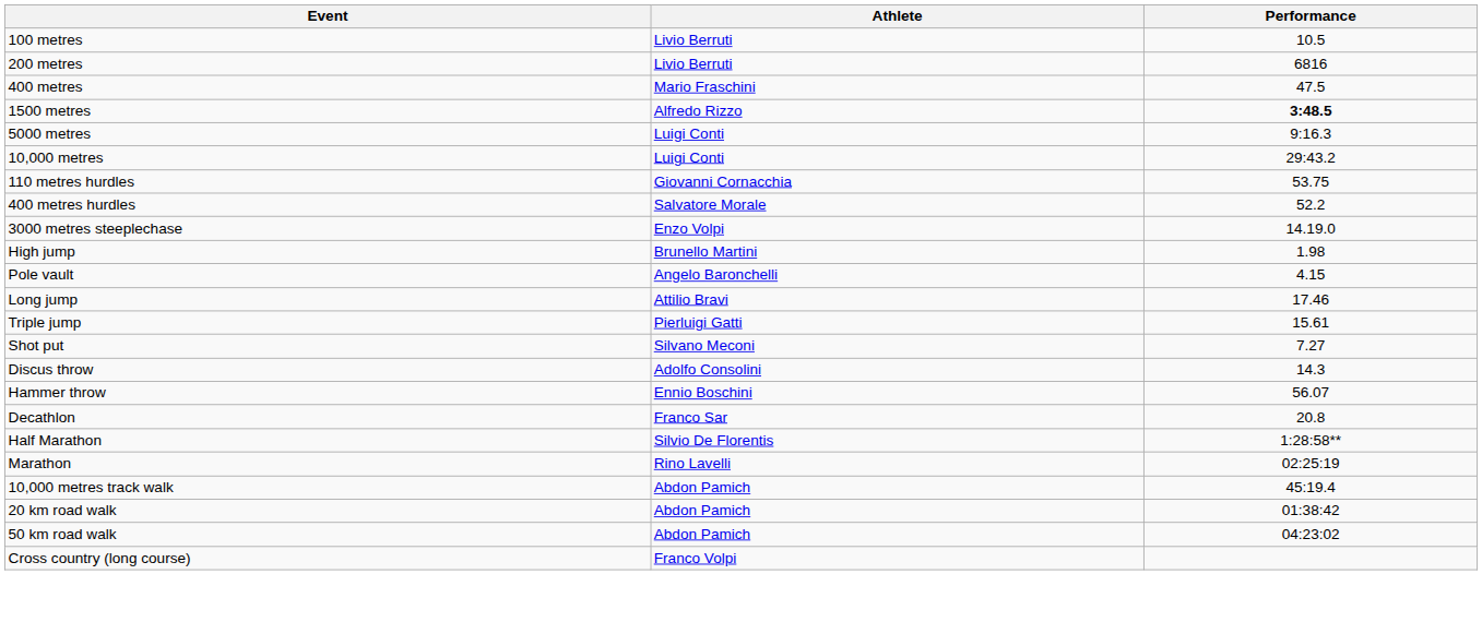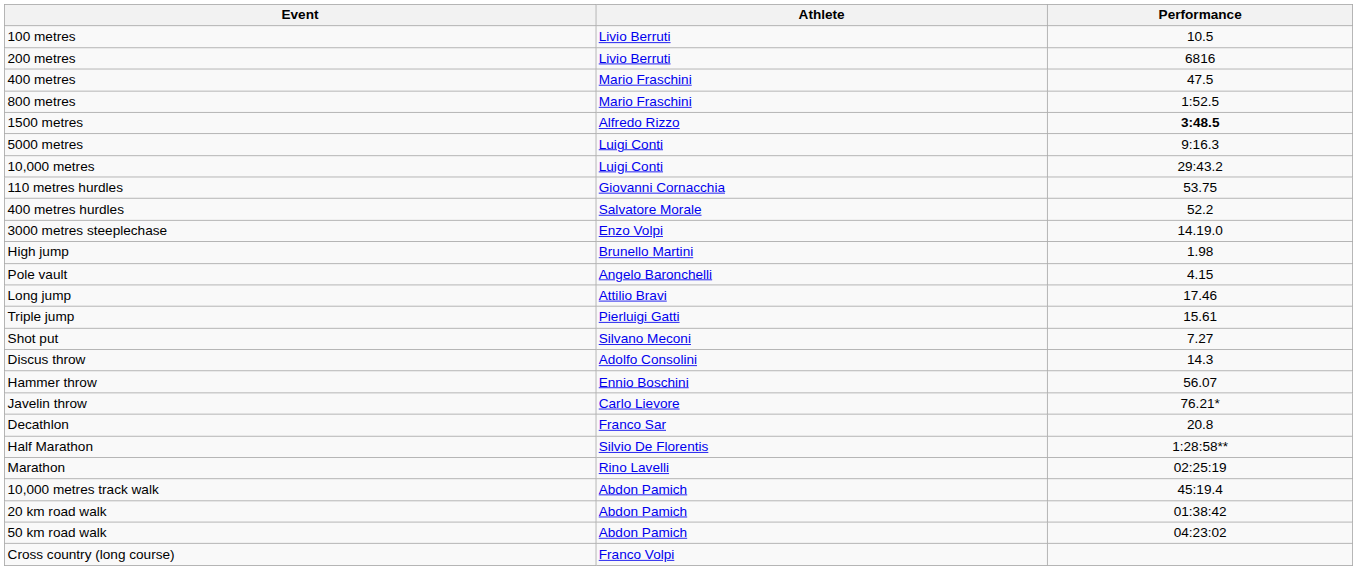 <table class="wikitable" width=80% style="font-size:100%; text-align:left;">
 <tr>
 <th>Event</th>
 <th>Athlete</th>
 <th>Performance</th>
 </tr>
 <tr>
 <td>100 metres</td>
 <td><a href='#'>Livio Berruti</a></td>
 <td align=center>10.5</td>
 </tr>
 <tr>
 <td>200 metres</td>
 <td><a href='#'>Livio Berruti</a></td>
 <td align=center>6816</td>
 </tr>
 <tr>
 <td>400 metres</td>
 <td><a href='#'>Mario Fraschini</a></td>
 <td align=center>47.5</td>
+</tr>
+<tr>
+<td>800 metres</td>
+<td><a href='#'>Mario Fraschini</a></td>
+<td align=center>1:52.5</td>
 </tr>
 <tr>
 <td>1500 metres</td>
 <td><a href='#'>Alfredo Rizzo</a></td>
 <td align=center><strong>3:48.5</strong></td>
 </tr>
 <tr>
 <td>5000 metres</td>
 <td><a href='#'>Luigi Conti</a></td>
 <td align=center>9:16.3</td>
 </tr>
 <tr>
 <td>10,000 metres</td>
 <td><a href='#'>Luigi Conti</a></td>
 <td align=center>29:43.2</td>
 </tr>
 <tr>
 <td>110 metres hurdles</td>
 <td><a href='#'>Giovanni Cornacchia</a></td>
 <td align=center>53.75</td>
 </tr>
 <tr>
 <td>400 metres hurdles</td>
 <td><a href='#'>Salvatore Morale</a></td>
 <td align=center>52.2</td>
 </tr>
 <tr>
 <td>3000 metres steeplechase</td>
 <td><a href='#'>Enzo Volpi</a></td>
 <td align=center>14.19.0</td>
 </tr>
 <tr>
 <td>High jump</td>
 <td><a href='#'>Brunello Martini</a></td>
 <td align=center>1.98</td>
 </tr>
 <tr>
 <td>Pole vault</td>
 <td><a href='#'>Angelo Baronchelli</a></td>
 <td align=center>4.15</td>
 </tr>
 <tr>
 <td>Long jump</td>
 <td><a href='#'>Attilio Bravi</a></td>
 <td align=center>17.46</td>
 </tr>
 <tr>
 <td>Triple jump</td>
 <td><a href='#'>Pierluigi Gatti</a></td>
 <td align=center>15.61</td>
 </tr>
 <tr>
 <td>Shot put</td>
 <td><a href='#'>Silvano Meconi</a></td>
 <td align=center>7.27</td>
 </tr>
 <tr>
 <td>Discus throw</td>
 <td><a href='#'>Adolfo Consolini</a></td>
 <td align=center>14.3</td>
 </tr>
 <tr>
 <td>Hammer throw</td>
 <td><a href='#'>Ennio Boschini</a></td>
 <td align=center>56.07</td>
 </tr>
 <tr>
+<td>Javelin throw</td>
+<td><a href='#'>Carlo Lievore</a></td>
+<td align=center>76.21*</td>
+</tr>
+<tr>
 <td>Decathlon</td>
 <td><a href='#'>Franco Sar</a></td>
 <td align=center>20.8</td>
 </tr>
 <tr>
 <td>Half Marathon</td>
 <td><a href='#'>Silvio De Florentis</a></td>
 <td align=center>1:28:58**</td>
 </tr>
 <tr>
 <td>Marathon</td>
 <td><a href='#'>Rino Lavelli</a></td>
 <td align=center>02:25:19</td>
 </tr>
 <tr>
 <td>10,000 metres track walk</td>
 <td><a href='#'>Abdon Pamich</a></td>
 <td align=center>45:19.4</td>
 </tr>
 <tr>
 <td>20 km road walk</td>
 <td><a href='#'>Abdon Pamich</a></td>
 <td align=center>01:38:42</td>
 </tr>
 <tr>
 <td>50 km road walk</td>
 <td><a href='#'>Abdon Pamich</a></td>
 <td align=center>04:23:02</td>
 </tr>
 <tr>
 <td>Cross country (long course)</td>
 <td><a href='#'>Franco Volpi</a></td>
 <td align=center></td>
 </tr>
 </table>
